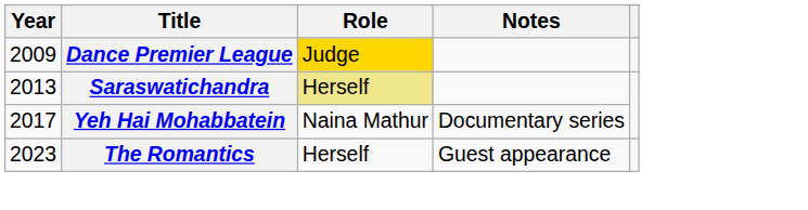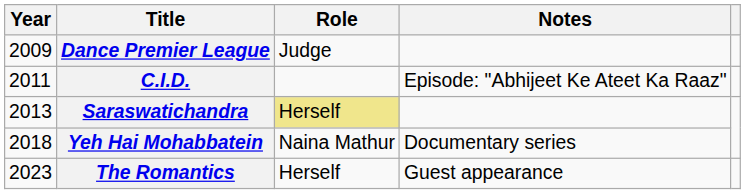 <table class="wikitable sortable plainrowheaders" style="text-align: margin;">
 <tr>
 <th scope="col">Year</th>
 <th scope="col">Title</th>
 <th scope="col">Role</th>
 <th scope="col" class="unsortable">Notes</th>
 <th scope="col" class="unsortable"></th>
 </tr>
 <tr>
 <td>2009</td>
 <th scope="row"><em><a href='#'>Dance Premier League</a></em></th>
-<td style="background: gold;">Judge</td>
+<td>Judge</td>
 <td></td>
+<td style="text-align: center;"></td>
+</tr>
+<tr>
+<td>2011</td>
+<th scope="row"><em><a href='#'>C.I.D.</a></em></th>
+<td></td>
+<td>Episode: "Abhijeet Ke Ateet Ka Raaz"</td>
 <td style="text-align: center;"></td>
 </tr>
 <tr>
 <td>2013</td>
 <th scope="row"><em><a href='#'>Saraswatichandra</a></em></th>
 <td style="background: khaki;">Herself</td>
 <td></td>
 <td style="text-align: center;" rowspan="2"></td>
 </tr>
 <tr>
-<td>2017</td>
+<td>2018</td>
 <th scope="row"><em><a href='#'>Yeh Hai Mohabbatein</a></em></th>
 <td>Naina Mathur</td>
 <td>Documentary series</td>
 </tr>
 <tr>
 <td>2023</td>
 <th scope="row"><em><a href='#'>The Romantics</a></em></th>
 <td>Herself</td>
 <td>Guest appearance</td>
 <td style="text-align: center;"></td>
 </tr>
 </table>
